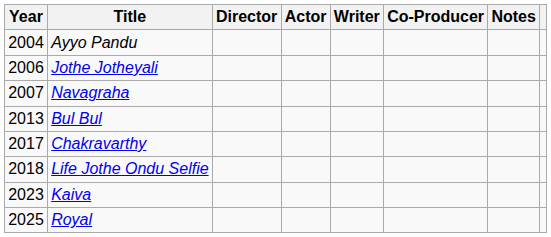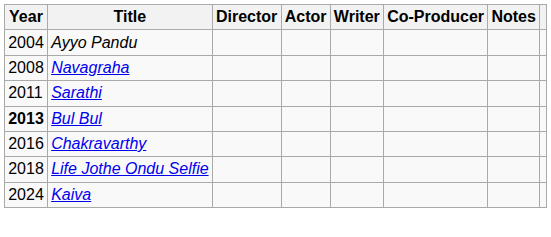 <table class="wikitable sortable">
 <tr>
 <th scope="col">Year</th>
 <th scope="col">Title</th>
 <th scope="col">Director</th>
 <th scope="col">Actor</th>
 <th scope="col">Writer</th>
 <th scope="col">Co-Producer</th>
 <th class="unsortable" scope="col">Notes</th>
 <th class="unsortable" scope="col"></th>
 </tr>
 <tr>
 <td>2004</td>
 <td><em>Ayyo Pandu</em></td>
 <td></td>
 <td></td>
 <td></td>
 <td></td>
 <td></td>
 <td></td>
 </tr>
 <tr>
-<td>2006</td>
-<td><em><a href='#'>Jothe Jotheyali</a></em></td>
-<td></td>
-<td></td>
-<td></td>
-<td></td>
-<td></td>
-<td></td>
-</tr>
-<tr>
-<td>2007</td>
+<td>2008</td>
 <td><em><a href='#'>Navagraha</a></em></td>
 <td></td>
 <td></td>
 <td></td>
 <td></td>
 <td></td>
 <td></td>
 </tr>
 <tr>
-<td>2013</td>
+<td>2011</td>
+<td><em><a href='#'>Sarathi</a></em></td>
+<td></td>
+<td></td>
+<td></td>
+<td></td>
+<td></td>
+<td></td>
+</tr>
+<tr>
+<td><strong>2013</strong></td>
 <td><em><a href='#'>Bul Bul</a></em></td>
 <td></td>
 <td></td>
 <td></td>
 <td></td>
 <td></td>
 <td></td>
 </tr>
 <tr>
-<td>2017</td>
+<td>2016</td>
 <td><em><a href='#'>Chakravarthy</a></em></td>
 <td></td>
 <td></td>
 <td></td>
 <td></td>
 <td></td>
 <td></td>
 </tr>
 <tr>
 <td>2018</td>
 <td><em><a href='#'>Life Jothe Ondu Selfie</a></em></td>
 <td></td>
 <td></td>
 <td></td>
 <td></td>
 <td></td>
 <td></td>
 </tr>
 <tr>
-<td>2023</td>
+<td>2024</td>
 <td><em><a href='#'>Kaiva</a></em></td>
-<td></td>
-<td></td>
-<td></td>
-<td></td>
-<td></td>
-<td></td>
-</tr>
-<tr>
-<td>2025</td>
-<td><em><a href='#'>Royal</a></em></td>
 <td></td>
 <td></td>
 <td></td>
 <td></td>
 <td></td>
 <td></td>
 </tr>
 <tr>
 </tr>
 </table>
